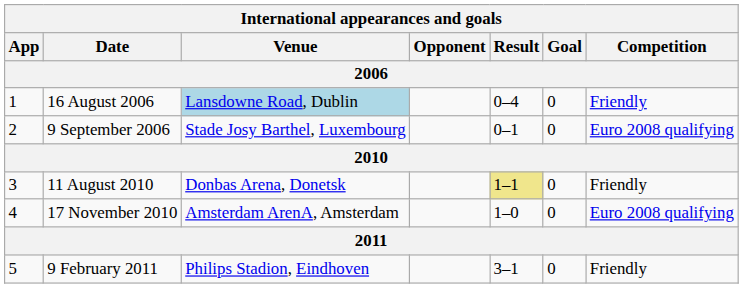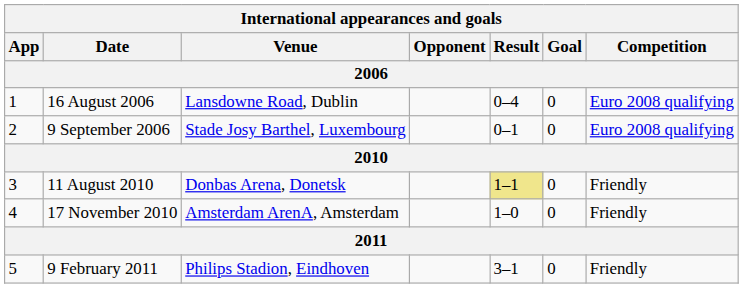 <table class="wikitable" style="font-size:90%">
 <tr>
 <th colspan=7><strong>International appearances and goals</strong></th>
 </tr>
 <tr>
 <th>App</th>
 <th>Date</th>
 <th>Venue</th>
 <th>Opponent</th>
 <th>Result</th>
 <th>Goal</th>
 <th>Competition</th>
 </tr>
 <tr>
 <th colspan=7><strong>2006</strong></th>
 </tr>
 <tr>
 <td>1</td>
 <td>16 August 2006</td>
-<td style="background: lightblue;"><a href='#'>Lansdowne Road</a>, Dublin</td>
+<td><a href='#'>Lansdowne Road</a>, Dublin</td>
 <td></td>
 <td>0–4</td>
 <td>0</td>
-<td><a href='#'>Friendly</a></td>
+<td><a href='#'>Euro 2008 qualifying</a></td>
 </tr>
 <tr>
 <td>2</td>
 <td>9 September 2006</td>
 <td><a href='#'>Stade Josy Barthel</a>, <a href='#'>Luxembourg</a></td>
 <td></td>
 <td>0–1</td>
 <td>0</td>
 <td><a href='#'>Euro 2008 qualifying</a></td>
 </tr>
 <tr>
 <th colspan=7><strong>2010</strong></th>
 </tr>
 <tr>
 <td>3</td>
 <td>11 August 2010</td>
 <td><a href='#'>Donbas Arena</a>, <a href='#'>Donetsk</a></td>
 <td></td>
 <td style="background: khaki;">1–1</td>
 <td>0</td>
 <td>Friendly</td>
 </tr>
 <tr>
 <td>4</td>
 <td>17 November 2010</td>
 <td><a href='#'>Amsterdam ArenA</a>, Amsterdam</td>
 <td></td>
 <td>1–0</td>
 <td>0</td>
-<td><a href='#'>Euro 2008 qualifying</a></td>
+<td>Friendly</td>
 </tr>
 <tr>
 <th colspan=7><strong>2011</strong></th>
 </tr>
 <tr>
 <td>5</td>
 <td>9 February 2011</td>
 <td><a href='#'>Philips Stadion</a>, <a href='#'>Eindhoven</a></td>
 <td></td>
 <td>3–1</td>
 <td>0</td>
 <td>Friendly</td>
 </tr>
 </table>
